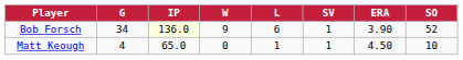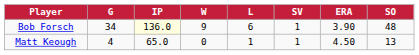 <table class="wikitable sortable">
 <tr>
 <th style="background:#c41e3a;color:white;" width="16%">Player</th>
 <th style="background:#c41e3a;color:white;" width="9%">G</th>
 <th style="background:#c41e3a;color:white;" width="9%">IP</th>
 <th style="background:#c41e3a;color:white;" width="9%">W</th>
 <th style="background:#c41e3a;color:white;" width="9%">L</th>
 <th style="background:#c41e3a;color:white;" width="9%">SV</th>
 <th style="background:#c41e3a;color:white;" width="9%">ERA</th>
 <th style="background:#c41e3a;color:white;" width="9%">SO</th>
 </tr>
 <tr align="center">
 <td><a href='#'>Bob Forsch</a></td>
 <td>34</td>
 <td style="background: lightyellow;">136.0</td>
 <td>9</td>
 <td>6</td>
 <td>1</td>
 <td>3.90</td>
-<td>52</td>
+<td>48</td>
 </tr>
 <tr align=center>
 <td><a href='#'>Matt Keough</a></td>
 <td>4</td>
 <td>65.0</td>
 <td>0</td>
 <td>1</td>
 <td>1</td>
 <td>4.50</td>
-<td>10</td>
+<td>13</td>
 </tr>
 </table>
